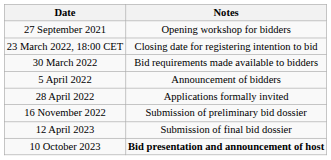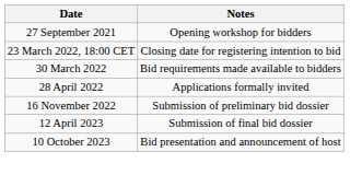 <table class="wikitable" style="text-align: center;">
 <tr>
 <th>Date</th>
 <th>Notes</th>
 </tr>
 <tr>
 <td>27 September 2021</td>
 <td>Opening workshop for bidders</td>
 </tr>
 <tr>
 <td>23 March 2022, 18:00 CET</td>
 <td>Closing date for registering intention to bid</td>
 </tr>
 <tr>
 <td>30 March 2022</td>
 <td>Bid requirements made available to bidders</td>
 </tr>
 <tr>
-<td>5 April 2022</td>
-<td>Announcement of bidders</td>
-</tr>
-<tr>
 <td>28 April 2022</td>
 <td>Applications formally invited</td>
 </tr>
 <tr>
 <td>16 November 2022</td>
 <td>Submission of preliminary bid dossier</td>
 </tr>
 <tr>
 <td>12 April 2023</td>
 <td>Submission of final bid dossier</td>
 </tr>
 <tr>
 <td>10 October 2023</td>
-<td><strong>Bid presentation and announcement of host</strong></td>
+<td>Bid presentation and announcement of host</td>
 </tr>
 </table>
